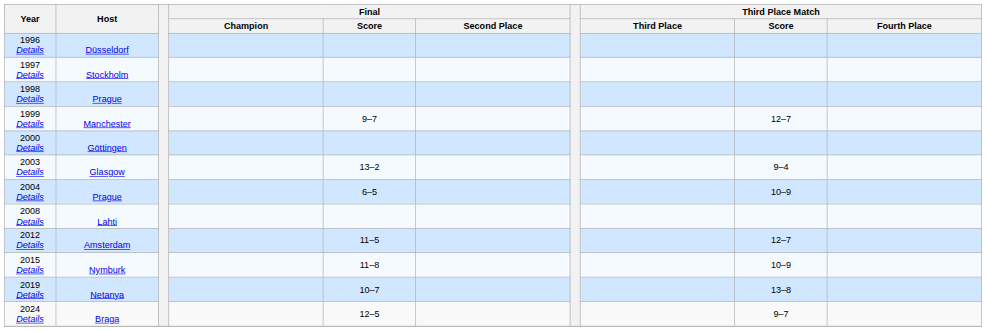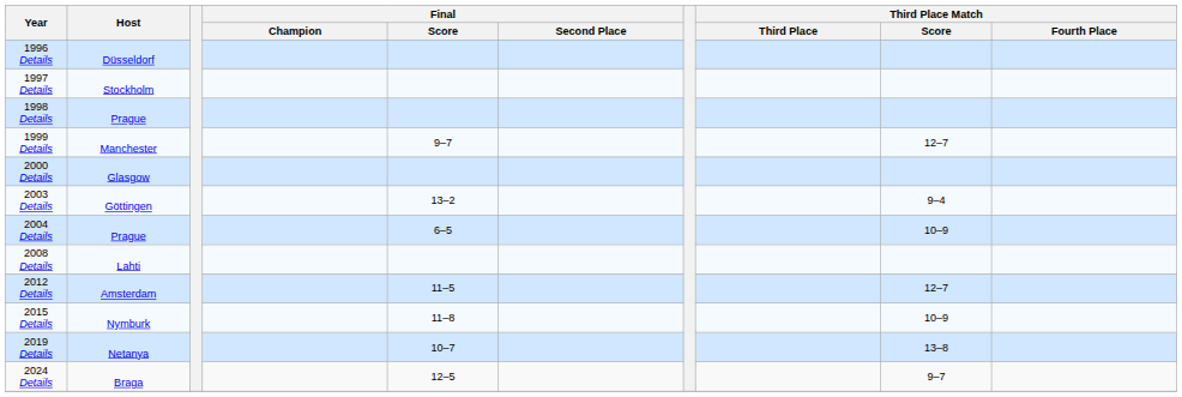 <table class="wikitable" style="font-size:90%; width: 98%; text-align: center;">
 <tr bgcolor=#C1D8FF>
 <th rowspan=2 width=5%>Year</th>
 <th rowspan=2 width=10%>Host</th>
 <th width=1% rowspan=14 bgcolor=ffffff></th>
 <th colspan=3>Final</th>
 <th width=1% rowspan=14 bgcolor=ffffff></th>
 <th colspan=3>Third Place Match</th>
 </tr>
 <tr bgcolor=#EFEFEF>
 <th width=15%>Champion</th>
 <th width=9%>Score</th>
 <th width=15%>Second Place</th>
 <th width=15%>Third Place</th>
 <th width=9%>Score</th>
 <th width=15%>Fourth Place</th>
 </tr>
 <tr bgcolor=#D0E7FF>
 <td>1996<br><em><a href='#'>Details</a></em></td>
 <td><br><a href='#'>Düsseldorf</a></td>
 <td></td>
 <td></td>
 <td></td>
 <td></td>
 <td></td>
 <td></td>
 </tr>
 <tr bgcolor=#F5FAFF>
 <td>1997<br><em><a href='#'>Details</a></em></td>
 <td><br><a href='#'>Stockholm</a></td>
 <td></td>
 <td></td>
 <td></td>
 <td></td>
 <td></td>
 <td></td>
 </tr>
 <tr bgcolor=#D0E7FF>
 <td>1998<br><em><a href='#'>Details</a></em></td>
 <td><br><a href='#'>Prague</a></td>
 <td></td>
 <td></td>
 <td></td>
 <td></td>
 <td></td>
 <td></td>
 </tr>
 <tr bgcolor=#F5FAFF>
 <td>1999<br><em><a href='#'>Details</a></em></td>
 <td><br><a href='#'>Manchester</a></td>
 <td></td>
 <td>9–7</td>
 <td></td>
 <td></td>
 <td>12–7</td>
 <td></td>
 </tr>
 <tr bgcolor=#D0E7FF>
 <td>2000<br><em><a href='#'>Details</a></em></td>
-<td><br><a href='#'>Göttingen</a></td>
+<td><br><a href='#'>Glasgow</a></td>
 <td></td>
 <td></td>
 <td></td>
 <td></td>
 <td></td>
 <td></td>
 </tr>
 <tr bgcolor=#F5FAFF>
 <td>2003<br><em><a href='#'>Details</a></em></td>
-<td><br><a href='#'>Glasgow</a></td>
+<td><br><a href='#'>Göttingen</a></td>
 <td></td>
 <td>13–2</td>
 <td></td>
 <td></td>
 <td>9–4</td>
 <td></td>
 </tr>
 <tr bgcolor=#D0E7FF>
 <td>2004<br><em><a href='#'>Details</a></em></td>
 <td><br><a href='#'>Prague</a></td>
 <td></td>
 <td>6–5</td>
 <td></td>
 <td></td>
 <td>10–9</td>
 <td></td>
 </tr>
 <tr bgcolor=#F5FAFF>
 <td>2008<br><em><a href='#'>Details</a></em></td>
 <td><br><a href='#'>Lahti</a></td>
 <td></td>
 <td></td>
 <td></td>
 <td></td>
 <td></td>
 <td></td>
 </tr>
 <tr bgcolor=#D0E7FF>
 <td>2012<br><em><a href='#'>Details</a></em></td>
 <td><br><a href='#'>Amsterdam</a></td>
 <td></td>
 <td>11–5</td>
 <td></td>
 <td></td>
 <td>12–7</td>
 <td></td>
 </tr>
 <tr bgcolor=#F5FAFF>
 <td>2015<br><em><a href='#'>Details</a></em></td>
 <td><br><a href='#'>Nymburk</a></td>
 <td></td>
 <td>11–8</td>
 <td></td>
 <td></td>
 <td>10–9</td>
 <td></td>
 </tr>
 <tr bgcolor=#D0E7FF>
 <td>2019<br><em><a href='#'>Details</a></em></td>
 <td><br><a href='#'>Netanya</a></td>
 <td></td>
 <td>10–7</td>
 <td></td>
 <td></td>
 <td>13–8</td>
 <td></td>
 </tr>
 <tr>
 <td>2024<br><em><a href='#'>Details</a></em></td>
 <td><br><a href='#'>Braga</a></td>
 <td></td>
 <td>12–5</td>
 <td></td>
 <td></td>
 <td>9–7</td>
 <td></td>
 </tr>
 <tr>
 </tr>
 </table>
